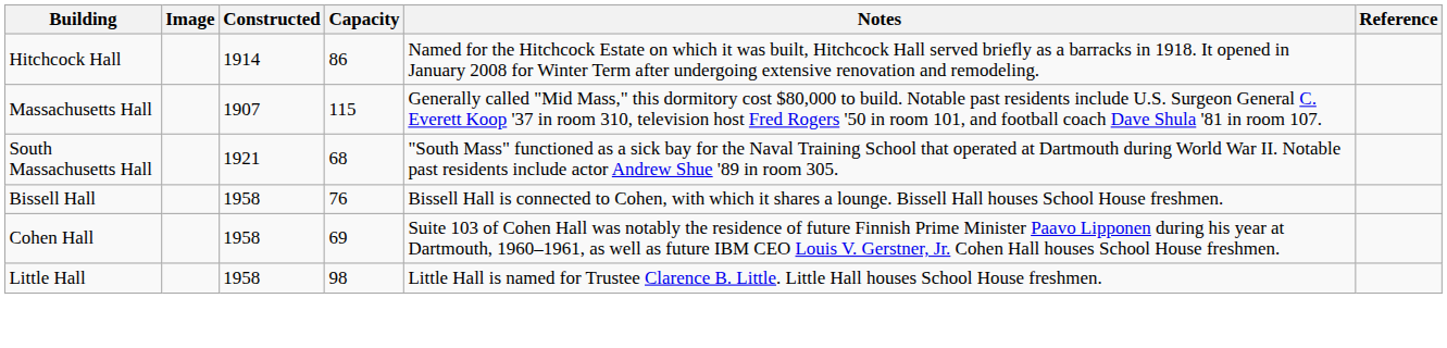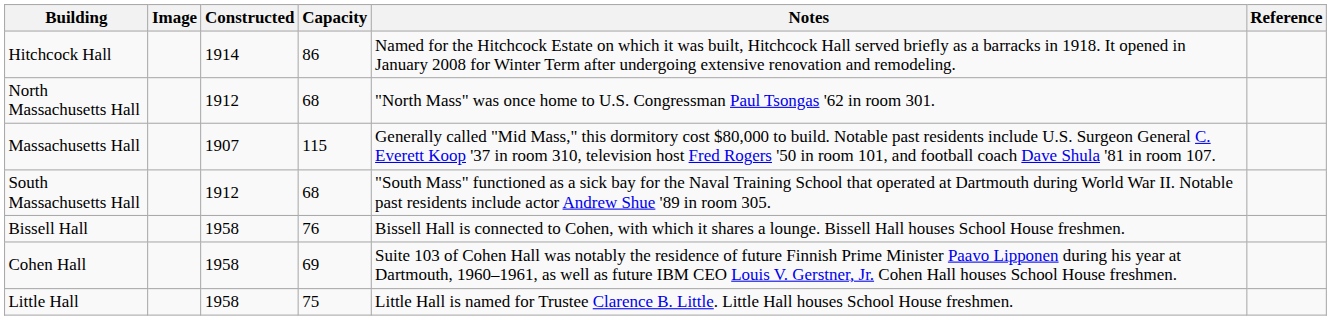 <table class="wikitable sortable">
 <tr>
 <th>Building</th>
 <th>Image</th>
 <th>Constructed</th>
 <th>Capacity</th>
 <th>Notes</th>
 <th>Reference</th>
 </tr>
 <tr>
 <td>Hitchcock Hall</td>
 <td></td>
 <td>1914</td>
 <td>86</td>
 <td>Named for the Hitchcock Estate on which it was built, Hitchcock Hall served briefly as a barracks in 1918. It opened in January 2008 for Winter Term after undergoing extensive renovation and remodeling.</td>
 <td><br></td>
 </tr>
 <tr>
+<td>North Massachusetts Hall</td>
+<td></td>
+<td>1912</td>
+<td>68</td>
+<td>"North Mass" was once home to U.S. Congressman <a href='#'>Paul Tsongas</a> '62 in room 301.</td>
+<td><br></td>
+</tr>
+<tr>
 <td>Massachusetts Hall</td>
 <td></td>
 <td>1907</td>
 <td>115</td>
 <td>Generally called "Mid Mass," this dormitory cost $80,000 to build. Notable past residents include U.S. Surgeon General <a href='#'>C. Everett Koop</a> '37 in room 310, television host <a href='#'>Fred Rogers</a> '50 in room 101, and football coach <a href='#'>Dave Shula</a> '81 in room 107.</td>
 <td><br></td>
 </tr>
 <tr>
 <td>South Massachusetts Hall</td>
 <td></td>
-<td>1921</td>
+<td>1912</td>
 <td>68</td>
 <td>"South Mass" functioned as a sick bay for the Naval Training School that operated at Dartmouth during World War II. Notable past residents include actor <a href='#'>Andrew Shue</a> '89 in room 305.</td>
 <td><br></td>
 </tr>
 <tr>
 <td>Bissell Hall</td>
 <td></td>
 <td>1958</td>
 <td>76</td>
 <td>Bissell Hall is connected to Cohen, with which it shares a lounge. Bissell Hall houses School House freshmen.</td>
 <td></td>
 </tr>
 <tr>
 <td>Cohen Hall</td>
 <td></td>
 <td>1958</td>
 <td>69</td>
 <td>Suite 103 of Cohen Hall was notably the residence of future Finnish Prime Minister <a href='#'>Paavo Lipponen</a> during his year at Dartmouth, 1960–1961, as well as future IBM CEO <a href='#'>Louis V. Gerstner, Jr.</a> Cohen Hall houses School House freshmen.</td>
 <td></td>
 </tr>
 <tr>
 <td>Little Hall</td>
 <td></td>
 <td>1958</td>
-<td>98</td>
+<td>75</td>
 <td>Little Hall is named for Trustee <a href='#'>Clarence B. Little</a>. Little Hall houses School House freshmen.</td>
 <td></td>
 </tr>
 </table>
